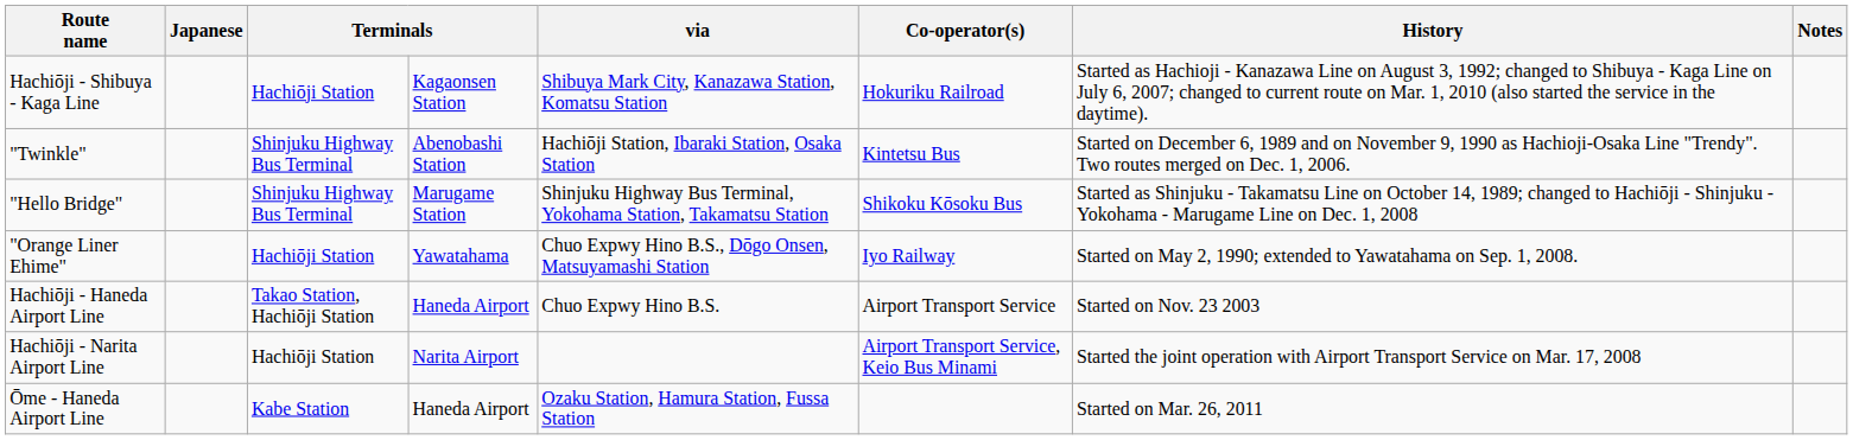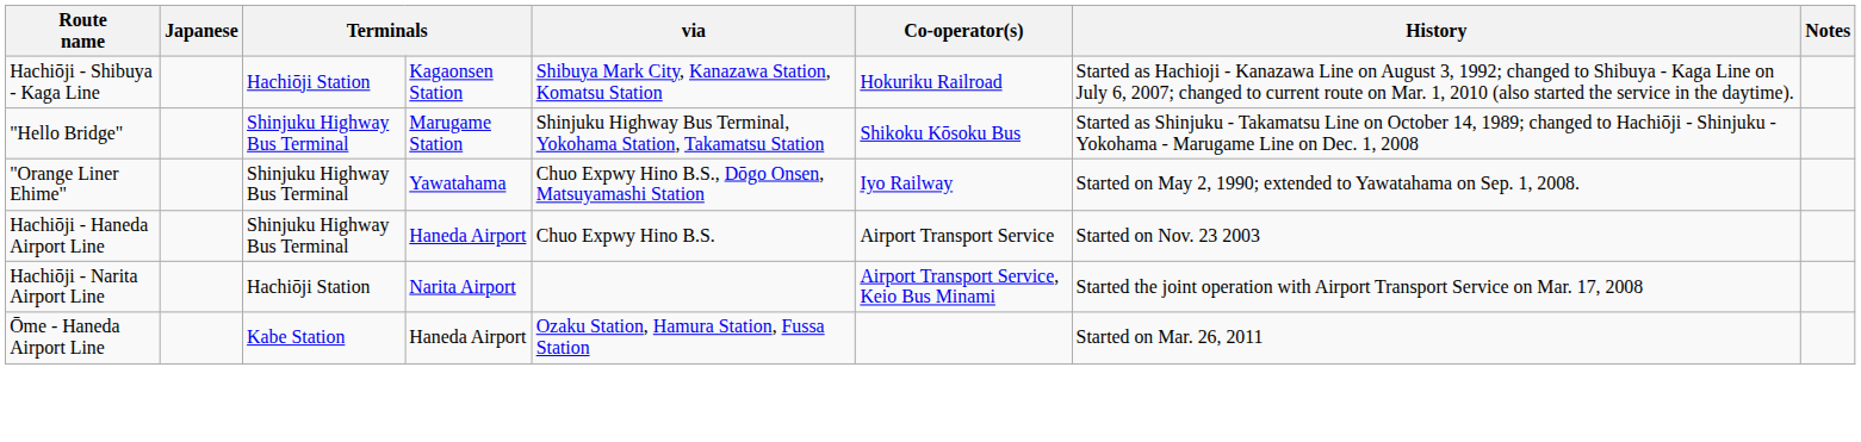 <table class=wikitable>
 <tr>
 <th>Route<br>name</th>
 <th>Japanese</th>
 <th colspan=2>Terminals</th>
 <th>via</th>
 <th>Co-operator(s)</th>
 <th>History</th>
 <th>Notes</th>
 </tr>
 <tr>
 <td>Hachiōji - Shibuya - Kaga Line</td>
 <td></td>
 <td><a href='#'>Hachiōji Station</a></td>
 <td><a href='#'>Kagaonsen Station</a></td>
 <td><a href='#'>Shibuya Mark City</a>, <a href='#'>Kanazawa Station</a>, <a href='#'>Komatsu Station</a></td>
 <td><a href='#'>Hokuriku Railroad</a></td>
 <td>Started as Hachioji - Kanazawa Line on August 3, 1992; changed to Shibuya - Kaga Line on July 6, 2007; changed to current route on Mar. 1, 2010 (also started the service in the daytime).</td>
 <td></td>
 </tr>
 <tr>
-<td>"Twinkle"</td>
-<td></td>
-<td><a href='#'>Shinjuku Highway Bus Terminal</a></td>
-<td><a href='#'>Abenobashi Station</a></td>
-<td>Hachiōji Station, <a href='#'>Ibaraki Station</a>, <a href='#'>Osaka Station</a></td>
-<td><a href='#'>Kintetsu Bus</a></td>
-<td>Started on December 6, 1989 and on November 9, 1990 as Hachioji-Osaka Line "Trendy". Two routes merged on Dec. 1, 2006.</td>
-<td></td>
-</tr>
-<tr>
 <td>"Hello Bridge"</td>
 <td></td>
 <td><a href='#'>Shinjuku Highway Bus Terminal</a></td>
 <td><a href='#'>Marugame Station</a></td>
 <td>Shinjuku Highway Bus Terminal, <a href='#'>Yokohama Station</a>, <a href='#'>Takamatsu Station</a></td>
 <td><a href='#'>Shikoku Kōsoku Bus</a></td>
 <td>Started as Shinjuku - Takamatsu Line on October 14, 1989; changed to Hachiōji - Shinjuku - Yokohama - Marugame Line on Dec. 1, 2008</td>
 <td></td>
 </tr>
 <tr>
 <td>"Orange Liner Ehime"</td>
 <td></td>
-<td><a href='#'>Hachiōji Station</a></td>
+<td>Shinjuku Highway Bus Terminal</td>
 <td><a href='#'>Yawatahama</a></td>
 <td>Chuo Expwy Hino B.S., <a href='#'>Dōgo Onsen</a>, <a href='#'>Matsuyamashi Station</a></td>
 <td><a href='#'>Iyo Railway</a></td>
 <td>Started on May 2, 1990; extended to Yawatahama on Sep. 1, 2008.</td>
 <td></td>
 </tr>
 <tr>
 <td>Hachiōji - Haneda Airport Line</td>
 <td></td>
-<td><a href='#'>Takao Station</a>, Hachiōji Station</td>
+<td>Shinjuku Highway Bus Terminal</td>
 <td><a href='#'>Haneda Airport</a></td>
 <td>Chuo Expwy Hino B.S.</td>
 <td>Airport Transport Service</td>
 <td>Started on Nov. 23 2003</td>
 <td></td>
 </tr>
 <tr>
 <td>Hachiōji - Narita Airport Line</td>
 <td></td>
 <td>Hachiōji Station</td>
 <td><a href='#'>Narita Airport</a></td>
 <td></td>
 <td><a href='#'>Airport Transport Service</a>, <a href='#'>Keio Bus Minami</a></td>
 <td>Started the joint operation with Airport Transport Service on Mar. 17, 2008</td>
 <td></td>
 </tr>
 <tr>
 <td>Ōme - Haneda Airport Line</td>
 <td></td>
 <td><a href='#'>Kabe Station</a></td>
 <td>Haneda Airport</td>
 <td><a href='#'>Ozaku Station</a>, <a href='#'>Hamura Station</a>, <a href='#'>Fussa Station</a></td>
 <td></td>
 <td>Started on Mar. 26, 2011</td>
 <td></td>
 </tr>
 </table>
